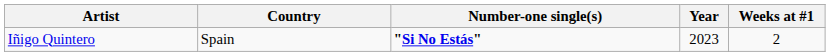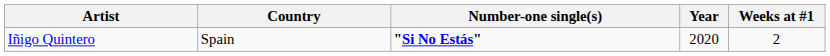 <table class="wikitable">
 <tr>
 <th width="20%">Artist</th>
 <th width="20%">Country</th>
 <th width="30%">Number-one single(s)</th>
 <th width="5%">Year</th>
 <th width="10%">Weeks at #1</th>
 </tr>
 <tr>
 <td><a href='#'>Iñigo Quintero</a></td>
 <td>Spain</td>
 <td><strong>"<a href='#'>Si No Estás</a>"</strong></td>
-<td align=center>2023</td>
+<td align=center>2020</td>
 <td align=center>2</td>
 </tr>
 </table>
